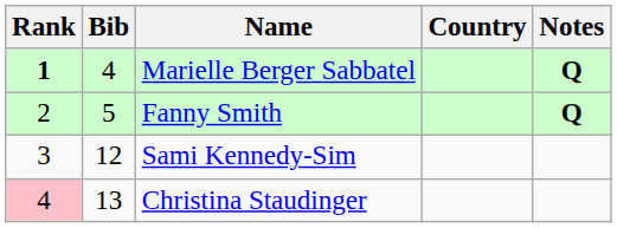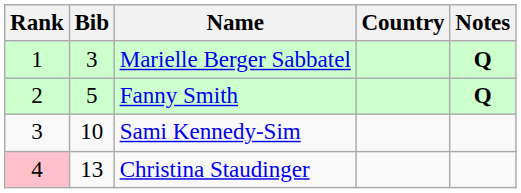 <table class="wikitable" style="text-align:center;">
 <tr>
 <th>Rank</th>
 <th>Bib</th>
 <th>Name</th>
 <th>Country</th>
 <th>Notes</th>
 </tr>
 <tr bgcolor="#ccffcc">
-<td><strong>1</strong></td>
-<td>4</td>
+<td>1</td>
+<td>3</td>
 <td align=left><a href='#'>Marielle Berger Sabbatel</a></td>
 <td align=left></td>
 <td><strong>Q</strong></td>
 </tr>
 <tr bgcolor="#ccffcc">
 <td>2</td>
 <td>5</td>
 <td align=left><a href='#'>Fanny Smith</a></td>
 <td align=left></td>
 <td><strong>Q</strong></td>
 </tr>
 <tr>
 <td>3</td>
-<td>12</td>
+<td>10</td>
 <td align=left><a href='#'>Sami Kennedy-Sim</a></td>
 <td align=left></td>
 <td></td>
 </tr>
 <tr>
 <td style="background: pink;">4</td>
 <td>13</td>
 <td align=left><a href='#'>Christina Staudinger</a></td>
 <td align=left></td>
 <td></td>
 </tr>
 </table>
